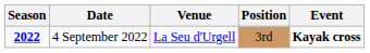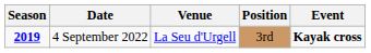 <table class="wikitable" style="text-align:center; font-size:95%;">
 <tr>
 <th>Season</th>
 <th>Date</th>
 <th>Venue</th>
 <th>Position</th>
 <th>Event</th>
 </tr>
 <tr>
-<td><strong><a href='#'>2022</a></strong></td>
+<td><strong><a href='#'>2019</a></strong></td>
 <td align=right>4 September 2022</td>
 <td align=left><a href='#'>La Seu d'Urgell</a></td>
 <td bgcolor=cc9966>3rd</td>
 <td><strong>Kayak cross</strong></td>
 </tr>
 </table>
